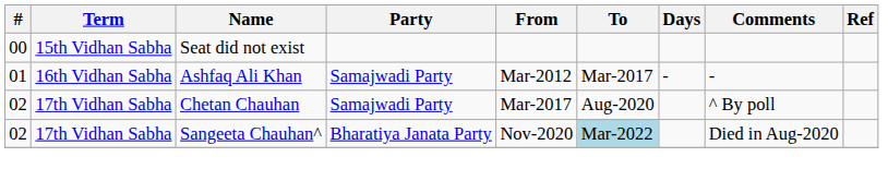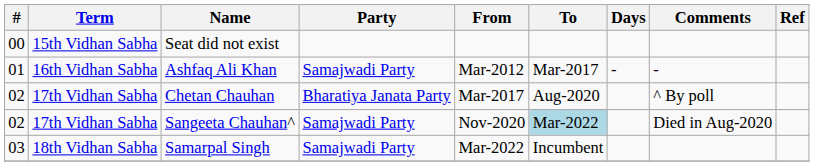 <table class="wikitable sortable">
 <tr>
 <th>#</th>
 <th><a href='#'>Term</a></th>
 <th>Name</th>
 <th>Party</th>
 <th>From</th>
 <th>To</th>
 <th>Days</th>
 <th>Comments</th>
 <th>Ref</th>
 </tr>
 <tr>
 <td>00</td>
 <td><a href='#'>15th Vidhan Sabha</a></td>
 <td>Seat did not exist</td>
 <td></td>
 <td></td>
 <td></td>
 <td></td>
 <td></td>
 <td></td>
 </tr>
 <tr>
 <td>01</td>
 <td><a href='#'>16th Vidhan Sabha</a></td>
 <td><a href='#'>Ashfaq Ali Khan</a></td>
 <td><a href='#'>Samajwadi Party</a></td>
 <td>Mar-2012</td>
 <td>Mar-2017</td>
 <td>-</td>
 <td>-</td>
 <td></td>
 </tr>
 <tr>
 <td>02</td>
 <td><a href='#'>17th Vidhan Sabha</a></td>
 <td><a href='#'>Chetan Chauhan</a></td>
-<td><a href='#'>Samajwadi Party</a></td>
+<td><a href='#'>Bharatiya Janata Party</a></td>
 <td>Mar-2017</td>
 <td>Aug-2020</td>
 <td></td>
 <td>^ By poll</td>
 <td></td>
 </tr>
 <tr>
 <td>02</td>
 <td><a href='#'>17th Vidhan Sabha</a></td>
 <td><a href='#'>Sangeeta Chauhan</a>^</td>
-<td><a href='#'>Bharatiya Janata Party</a></td>
+<td><a href='#'>Samajwadi Party</a></td>
 <td>Nov-2020</td>
 <td style="background: lightblue;">Mar-2022</td>
 <td></td>
 <td>Died in Aug-2020</td>
 <td></td>
 </tr>
 <tr>
+<td>03</td>
+<td><a href='#'>18th Vidhan Sabha</a></td>
+<td><a href='#'>Samarpal Singh</a></td>
+<td><a href='#'>Samajwadi Party</a></td>
+<td>Mar-2022</td>
+<td>Incumbent</td>
+<td></td>
+<td></td>
+<td></td>
+</tr>
+<tr>
 </tr>
 </table>
